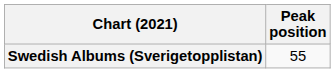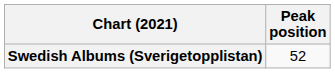 <table class="wikitable plainrowheaders" style="text-align:center;">
 <tr>
 <th scope="col">Chart (2021)</th>
 <th scope="col">Peak<br>position</th>
 </tr>
 <tr>
 <th scope="row">Swedish Albums (Sverigetopplistan)</th>
-<td>55</td>
+<td>52</td>
 </tr>
 </table>
